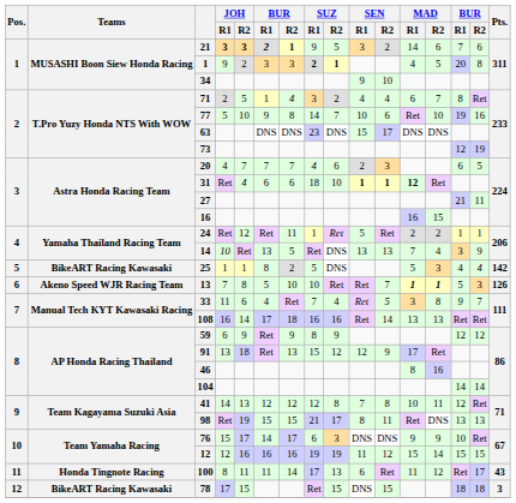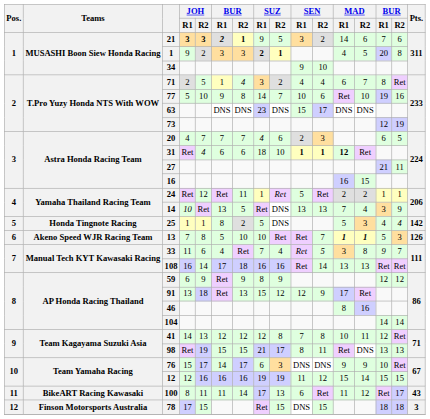 <table class="wikitable" style="font-size:85%; text-align:center;">
 <tr>
 <th rowspan="2">Pos.</th>
 <th rowspan="2">Teams</th>
 <th rowspan="2"></th>
 <th colspan="2"><a href='#'>JOH</a><br></th>
 <th colspan="2"><a href='#'>BUR</a><br></th>
 <th colspan="2"><a href='#'>SUZ</a><br></th>
 <th colspan="2"><a href='#'>SEN</a><br></th>
 <th colspan="2"><a href='#'>MAD</a><br></th>
 <th colspan="2"><a href='#'>BUR</a><br></th>
 <th rowspan="2">Pts.</th>
 </tr>
 <tr>
 <th>R1</th>
 <th>R2</th>
 <th>R1</th>
 <th>R2</th>
 <th>R1</th>
 <th>R2</th>
 <th>R1</th>
 <th>R2</th>
 <th>R1</th>
 <th>R2</th>
 <th>R1</th>
 <th>R2</th>
 </tr>
 <tr>
 <th rowspan="3">1</th>
 <th rowspan="3" align=left>MUSASHI Boon Siew Honda Racing</th>
 <th>21</th>
 <td style="background:#ffdf9f;"><strong>3</strong></td>
 <td style="background:#ffdf9f;"><strong>3</strong></td>
 <td style="background:#dfdfdf;"><strong><em>2</em></strong></td>
 <td style="background:#ffffbf;"><strong>1</strong></td>
 <td style="background:#dfffdf;">9</td>
 <td style="background:#dfffdf;">5</td>
 <td style="background:#ffdf9f;">3</td>
 <td style="background:#dfdfdf;">2</td>
 <td style="background:#dfffdf;">14</td>
 <td style="background:#dfffdf;">6</td>
 <td style="background:#dfffdf;">7</td>
 <td style="background:#dfffdf;">6</td>
 <th rowspan="3">311</th>
 </tr>
 <tr>
 <th>1</th>
 <td style="background:#dfffdf;">9</td>
 <td style="background:#dfdfdf;">2</td>
 <td style="background:#ffdf9f;">3</td>
 <td style="background:#ffdf9f;">3</td>
 <td style="background:#dfdfdf;"><strong>2</strong></td>
 <td style="background:#ffffbf;"><strong>1</strong></td>
 <td></td>
 <td></td>
 <td style="background:#dfffdf;">4</td>
 <td style="background:#dfffdf;">5</td>
 <td style="background:#cfcfff;">20</td>
 <td style="background:#dfffdf;">8</td>
 </tr>
 <tr>
 <th>34</th>
 <td></td>
 <td></td>
 <td></td>
 <td></td>
 <td></td>
 <td></td>
 <td style="background:#dfffdf;">9</td>
 <td style="background:#dfffdf;">10</td>
 <td></td>
 <td></td>
 <td></td>
 <td></td>
 </tr>
 <tr>
 <th rowspan="4">2</th>
 <th rowspan="4" align=left>T.Pro Yuzy Honda NTS With WOW</th>
 <th>71</th>
 <td style="background:#dfdfdf;">2</td>
 <td style="background:#dfffdf;">5</td>
 <td style="background:#ffffbf;">1</td>
 <td style="background:#dfffdf;"><em>4</em></td>
 <td style="background:#ffdf9f;">3</td>
 <td style="background:#dfdfdf;">2</td>
 <td style="background:#dfffdf;">4</td>
 <td style="background:#dfffdf;">4</td>
 <td style="background:#dfffdf;">6</td>
 <td style="background:#dfffdf;">7</td>
 <td style="background:#dfffdf;">8</td>
 <td style="background:#efcfff;">Ret</td>
 <th rowspan="4">233</th>
 </tr>
 <tr>
 <th>77</th>
 <td style="background:#dfffdf;">5</td>
 <td style="background:#dfffdf;">10</td>
 <td style="background:#dfffdf;">9</td>
 <td style="background:#dfffdf;">8</td>
 <td style="background:#dfffdf;">14</td>
 <td style="background:#dfffdf;">7</td>
 <td style="background:#dfffdf;">10</td>
 <td style="background:#dfffdf;">6</td>
 <td style="background:#efcfff;">Ret</td>
 <td style="background:#dfffdf;">10</td>
 <td style="background:#cfcfff;">19</td>
 <td style="background:#dfffdf;">16</td>
 </tr>
 <tr>
 <th>63</th>
 <td></td>
 <td></td>
 <td style="background:#ffffff;">DNS</td>
 <td style="background:#ffffff;">DNS</td>
 <td style="background:#cfcfff;">23</td>
 <td style="background:#ffffff;">DNS</td>
 <td style="background:#dfffdf;">15</td>
 <td style="background:#cfcfff;">17</td>
 <td style="background:#ffffff;">DNS</td>
 <td style="background:#ffffff;">DNS</td>
 <td></td>
 <td></td>
 </tr>
 <tr>
 <th>73</th>
 <td></td>
 <td></td>
 <td></td>
 <td></td>
 <td></td>
 <td></td>
 <td></td>
 <td></td>
 <td></td>
 <td></td>
 <td style="background:#cfcfff;">12</td>
 <td style="background:#cfcfff;">19</td>
 </tr>
 <tr>
 <th rowspan="4">3</th>
 <th rowspan="4" align=left>Astra Honda Racing Team</th>
 <th>20</th>
 <td style="background:#dfffdf;">4</td>
 <td style="background:#dfffdf;">7</td>
 <td style="background:#dfffdf;">7</td>
 <td style="background:#dfffdf;">7</td>
 <td style="background:#dfffdf;"><em>4</em></td>
 <td style="background:#dfffdf;">6</td>
 <td style="background:#dfdfdf;">2</td>
 <td style="background:#ffdf9f;">3</td>
 <td></td>
 <td></td>
 <td style="background:#dfffdf;">6</td>
 <td style="background:#dfffdf;">5</td>
 <th rowspan="4">224</th>
 </tr>
 <tr>
 <th>31</th>
 <td style="background:#efcfff;">Ret</td>
 <td style="background:#dfffdf;"><em>4</em></td>
 <td style="background:#dfffdf;">6</td>
 <td style="background:#dfffdf;">6</td>
 <td style="background:#dfffdf;">18</td>
 <td style="background:#dfffdf;">10</td>
 <td style="background:#ffffbf;"><strong>1</strong></td>
 <td style="background:#ffffbf;"><strong>1</strong></td>
 <td style="background:#dfffdf;"><strong>12</strong></td>
 <td style="background:#efcfff;">Ret</td>
 <td></td>
 <td></td>
 </tr>
 <tr>
 <th>27</th>
 <td></td>
 <td></td>
 <td></td>
 <td></td>
 <td></td>
 <td></td>
 <td></td>
 <td></td>
 <td></td>
 <td></td>
 <td style="background:#cfcfff;">21</td>
 <td style="background:#dfffdf;">11</td>
 </tr>
 <tr>
 <th>16</th>
 <td></td>
 <td></td>
 <td></td>
 <td></td>
 <td></td>
 <td></td>
 <td></td>
 <td></td>
 <td style="background:#cfcfff;">16</td>
 <td style="background:#dfffdf;">15</td>
 <td></td>
 <td></td>
 </tr>
 <tr>
 <th rowspan="2">4</th>
 <th rowspan="2" align=left>Yamaha Thailand Racing Team</th>
 <th>24</th>
 <td style="background:#efcfff;">Ret</td>
 <td style="background:#dfffdf;">12</td>
 <td style="background:#efcfff;">Ret</td>
 <td style="background:#dfffdf;">11</td>
 <td style="background:#ffffbf;">1</td>
 <td style="background:#efcfff;"><em>Ret</em></td>
 <td style="background:#dfffdf;">5</td>
 <td style="background:#efcfff;">Ret</td>
 <td style="background:#dfdfdf;">2</td>
 <td style="background:#dfdfdf;">2</td>
 <td style="background:#ffffbf;">1</td>
 <td style="background:#ffffbf;">1</td>
 <th rowspan="2">206</th>
 </tr>
 <tr>
 <th>14</th>
 <td style="background:#dfffdf;"><em>10</em></td>
 <td style="background:#efcfff;">Ret</td>
 <td style="background:#dfffdf;">13</td>
 <td style="background:#dfffdf;">5</td>
 <td style="background:#efcfff;">Ret</td>
 <td style="background:#ffffff;">DNS</td>
 <td style="background:#dfffdf;">13</td>
 <td style="background:#dfffdf;">13</td>
 <td style="background:#dfffdf;">7</td>
 <td style="background:#dfffdf;">4</td>
 <td style="background:#ffdf9f;">3</td>
 <td style="background:#dfffdf;">9</td>
 </tr>
 <tr>
 <th rowspan="1">5</th>
-<th rowspan="1" align=left>BikeART Racing Kawasaki</th>
+<th rowspan="1" align=left>Honda Tingnote Racing</th>
 <th>25</th>
 <td style="background:#ffffbf;">1</td>
 <td style="background:#ffffbf;">1</td>
 <td style="background:#dfffdf;">8</td>
 <td style="background:#dfdfdf;">2</td>
 <td style="background:#dfffdf;">5</td>
 <td style="background:#ffffff;">DNS</td>
 <td></td>
 <td></td>
 <td style="background:#dfffdf;">5</td>
 <td style="background:#ffdf9f;">3</td>
 <td style="background:#dfffdf;">4</td>
 <td style="background:#dfffdf;"><em>4</em></td>
 <th>142</th>
 </tr>
 <tr>
 <th rowspan="1">6</th>
 <th rowspan="1" align=left>Akeno Speed WJR Racing Team</th>
 <th>13</th>
 <td style="background:#dfffdf;">7</td>
 <td style="background:#dfffdf;">8</td>
 <td style="background:#dfffdf;">5</td>
 <td style="background:#dfffdf;">10</td>
 <td style="background:#dfffdf;">10</td>
 <td style="background:#efcfff;">Ret</td>
 <td style="background:#efcfff;">Ret</td>
 <td style="background:#dfffdf;">7</td>
 <td style="background:#ffffbf;"><strong><em>1</em></strong></td>
 <td style="background:#ffffbf;"><strong><em>1</em></strong></td>
 <td style="background:#dfffdf;">5</td>
 <td style="background:#ffdf9f;">3</td>
 <th>126</th>
 </tr>
 <tr>
 <th rowspan="2">7</th>
 <th rowspan="2" align=left>Manual Tech KYT Kawasaki Racing</th>
 <th>33</th>
 <td style="background:#dfffdf;">11</td>
 <td style="background:#dfffdf;">6</td>
 <td style="background:#dfffdf;">4</td>
 <td style="background:#efcfff;">Ret</td>
 <td style="background:#dfffdf;">7</td>
 <td style="background:#dfffdf;">4</td>
 <td style="background:#efcfff;"><em>Ret</em></td>
 <td style="background:#dfffdf;"><em>5</em></td>
 <td style="background:#ffdf9f;">3</td>
 <td style="background:#dfffdf;">8</td>
 <td style="background:#dfffdf;"><em>9</em></td>
 <td style="background:#dfffdf;">7</td>
 <th rowspan="2">111</th>
 </tr>
 <tr>
 <th>108</th>
 <td style="background:#cfcfff;">16</td>
 <td style="background:#dfffdf;">14</td>
 <td style="background:#cfcfff;">17</td>
 <td style="background:#cfcfff;">18</td>
 <td style="background:#cfcfff;">16</td>
 <td style="background:#cfcfff;">16</td>
 <td style="background:#efcfff;">Ret</td>
 <td style="background:#dfffdf;">14</td>
 <td style="background:#dfffdf;">13</td>
 <td style="background:#dfffdf;">13</td>
 <td style="background:#efcfff;">Ret</td>
 <td style="background:#efcfff;">Ret</td>
 </tr>
 <tr>
 <th rowspan="4">8</th>
 <th rowspan="4" align=left>AP Honda Racing Thailand</th>
 <th>59</th>
 <td style="background:#dfffdf;">6</td>
 <td style="background:#dfffdf;">9</td>
 <td style="background:#efcfff;">Ret</td>
 <td style="background:#dfffdf;">9</td>
 <td style="background:#dfffdf;">8</td>
 <td style="background:#dfffdf;">9</td>
 <td></td>
 <td></td>
 <td></td>
 <td></td>
 <td style="background:#dfffdf;">12</td>
 <td style="background:#dfffdf;">12</td>
 <th rowspan="4">86</th>
 </tr>
 <tr>
 <th>91</th>
 <td style="background:#dfffdf;">13</td>
 <td style="background:#cfcfff;">18</td>
 <td style="background:#efcfff;">Ret</td>
 <td style="background:#dfffdf;">13</td>
 <td style="background:#dfffdf;">15</td>
 <td style="background:#dfffdf;">12</td>
 <td style="background:#dfffdf;">12</td>
 <td style="background:#dfffdf;">9</td>
 <td style="background:#cfcfff;">17</td>
 <td style="background:#efcfff;">Ret</td>
 <td></td>
 <td></td>
 </tr>
 <tr>
 <th>46</th>
 <td></td>
 <td></td>
 <td></td>
 <td></td>
 <td></td>
 <td></td>
 <td></td>
 <td></td>
 <td style="background:#dfffdf;">8</td>
 <td style="background:#cfcfff;">16</td>
 <td></td>
 <td></td>
 </tr>
 <tr>
 <th>104</th>
 <td></td>
 <td></td>
 <td></td>
 <td></td>
 <td></td>
 <td></td>
 <td></td>
 <td></td>
 <td></td>
 <td></td>
 <td style="background:#dfffdf;">14</td>
 <td style="background:#dfffdf;">14</td>
 </tr>
 <tr>
 <th rowspan="2">9</th>
 <th rowspan="2" align=left>Team Kagayama Suzuki Asia</th>
 <th>41</th>
 <td style="background:#dfffdf;">14</td>
 <td style="background:#dfffdf;">13</td>
 <td style="background:#dfffdf;">12</td>
 <td style="background:#dfffdf;">12</td>
 <td style="background:#dfffdf;">12</td>
 <td style="background:#dfffdf;">8</td>
 <td style="background:#dfffdf;">7</td>
 <td style="background:#dfffdf;">8</td>
 <td style="background:#dfffdf;">10</td>
 <td style="background:#dfffdf;">11</td>
 <td style="background:#dfffdf;">12</td>
 <td style="background:#efcfff;">Ret</td>
 <th rowspan="2">71</th>
 </tr>
 <tr>
 <th>98</th>
 <td style="background:#efcfff;">Ret</td>
 <td style="background:#cfcfff;">19</td>
 <td style="background:#dfffdf;">15</td>
 <td style="background:#dfffdf;">15</td>
 <td style="background:#cfcfff;">21</td>
 <td style="background:#cfcfff;">17</td>
 <td style="background:#dfffdf;">8</td>
 <td style="background:#dfffdf;">11</td>
 <td style="background:#efcfff;">Ret</td>
 <td style="background:#ffffff;">DNS</td>
 <td style="background:#dfffdf;">13</td>
 <td style="background:#dfffdf;">13</td>
 </tr>
 <tr>
 <th rowspan="2">10</th>
 <th rowspan="2" align=left>Team Yamaha Racing</th>
 <th>76</th>
 <td style="background:#dfffdf;">15</td>
 <td style="background:#cfcfff;">17</td>
 <td style="background:#dfffdf;">14</td>
 <td style="background:#cfcfff;">17</td>
 <td style="background:#dfffdf;">6</td>
 <td style="background:#ffdf9f;">3</td>
 <td style="background:#ffffff;">DNS</td>
 <td style="background:#ffffff;">DNS</td>
 <td style="background:#dfffdf;">9</td>
 <td style="background:#dfffdf;">9</td>
 <td style="background:#dfffdf;">10</td>
 <td style="background:#efcfff;">Ret</td>
 <th rowspan="2">67</th>
 </tr>
 <tr>
 <th>12</th>
 <td style="background:#dfffdf;">12</td>
 <td style="background:#cfcfff;">16</td>
 <td style="background:#cfcfff;">16</td>
 <td style="background:#cfcfff;">16</td>
 <td style="background:#cfcfff;">19</td>
 <td style="background:#cfcfff;">19</td>
 <td style="background:#dfffdf;">11</td>
 <td style="background:#dfffdf;">12</td>
 <td style="background:#dfffdf;">15</td>
 <td style="background:#dfffdf;">14</td>
 <td style="background:#dfffdf;">15</td>
 <td style="background:#dfffdf;">15</td>
 </tr>
 <tr>
 <th rowspan="1">11</th>
-<th rowspan="1" align=left>Honda Tingnote Racing</th>
+<th rowspan="1" align=left>BikeART Racing Kawasaki</th>
 <th>100</th>
 <td style="background:#dfffdf;">8</td>
 <td style="background:#dfffdf;">11</td>
 <td style="background:#dfffdf;">11</td>
 <td style="background:#dfffdf;">14</td>
 <td style="background:#cfcfff;">17</td>
 <td style="background:#dfffdf;">13</td>
 <td style="background:#dfffdf;">6</td>
 <td style="background:#efcfff;">Ret</td>
 <td style="background:#dfffdf;">11</td>
 <td style="background:#dfffdf;">12</td>
 <td style="background:#efcfff;">Ret</td>
 <td style="background:#cfcfff;">17</td>
 <th>43</th>
 </tr>
 <tr>
 <th rowspan="1">12</th>
-<th rowspan="1" align=left>BikeART Racing Kawasaki</th>
+<th rowspan="1" align=left>Finson Motorsports Australia</th>
 <th>78</th>
 <td style="background:#cfcfff;">17</td>
 <td style="background:#dfffdf;">15</td>
 <td></td>
 <td></td>
 <td style="background:#efcfff;">Ret</td>
 <td style="background:#dfffdf;">15</td>
 <td style="background:#ffffff;">DNS</td>
 <td style="background:#dfffdf;">15</td>
 <td></td>
 <td></td>
 <td style="background:#cfcfff;">18</td>
 <td style="background:#cfcfff;">18</td>
 <th>3</th>
 </tr>
 <tr>
 </tr>
 </table>
